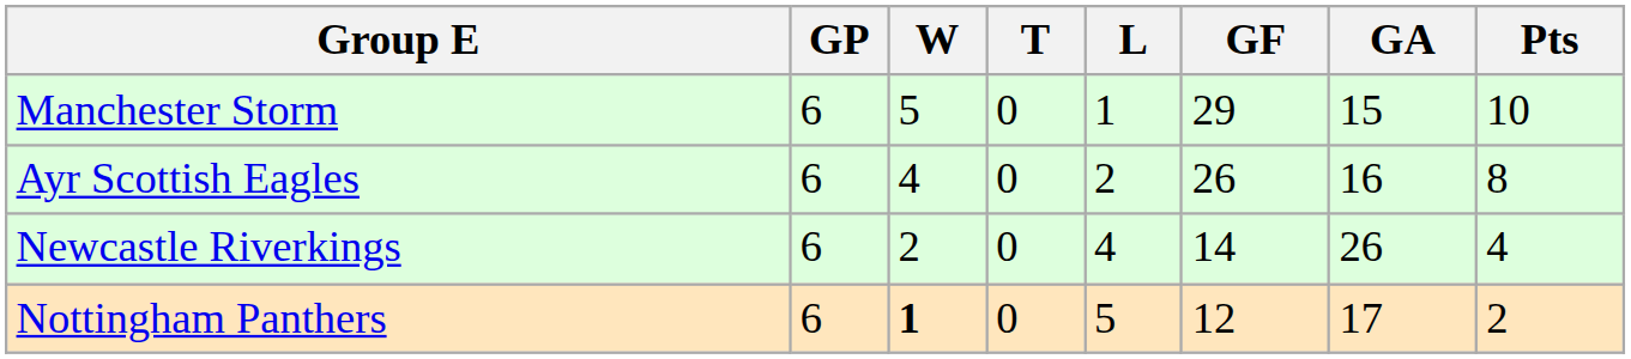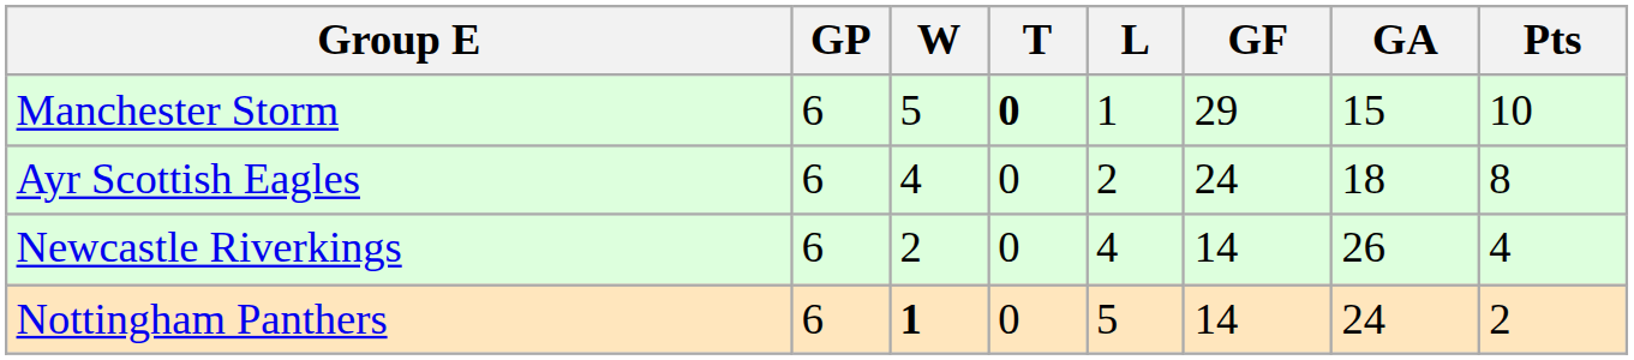 <table class="wikitable">
 <tr>
 <th width="40%">Group E</th>
 <th width="5%">GP</th>
 <th width="5%">W</th>
 <th width="5%">T</th>
 <th width="5%">L</th>
 <th width="7.5%">GF</th>
 <th width="7.5%">GA</th>
 <th width="7.5%">Pts</th>
 </tr>
 <tr bgcolor="#ddffdd">
 <td><a href='#'>Manchester Storm</a></td>
 <td>6</td>
 <td>5</td>
-<td>0</td>
+<td><strong>0</strong></td>
 <td>1</td>
 <td>29</td>
 <td>15</td>
 <td>10</td>
 </tr>
 <tr bgcolor="#ddffdd">
 <td><a href='#'>Ayr Scottish Eagles</a></td>
 <td>6</td>
 <td>4</td>
 <td>0</td>
 <td>2</td>
-<td>26</td>
-<td>16</td>
+<td>24</td>
+<td>18</td>
 <td>8</td>
 </tr>
 <tr bgcolor="#ddffdd">
 <td><a href='#'>Newcastle Riverkings</a></td>
 <td>6</td>
 <td>2</td>
 <td>0</td>
 <td>4</td>
 <td>14</td>
 <td>26</td>
 <td>4</td>
 </tr>
 <tr bgcolor="#FFE6BD">
 <td><a href='#'>Nottingham Panthers</a></td>
 <td>6</td>
 <td><strong>1</strong></td>
 <td>0</td>
 <td>5</td>
-<td>12</td>
-<td>17</td>
+<td>14</td>
+<td>24</td>
 <td>2</td>
 </tr>
 </table>
